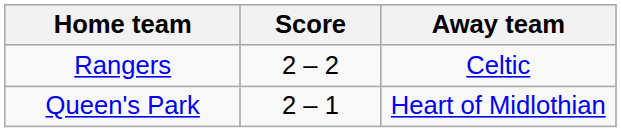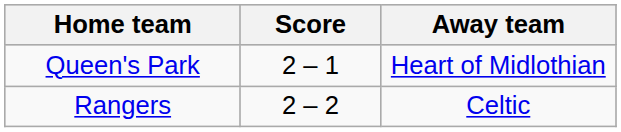 <table class="wikitable" style="text-align: center">
 <tr>
 <th width=140>Home team</th>
 <th width=80>Score</th>
 <th width=140>Away team</th>
 </tr>
 <tr>
+<td><a href='#'>Queen's Park</a></td>
+<td>2 – 1</td>
+<td><a href='#'>Heart of Midlothian</a></td>
+</tr>
+<tr>
 <td><a href='#'>Rangers</a></td>
 <td>2 – 2</td>
 <td><a href='#'>Celtic</a></td>
 </tr>
-<tr>
-<td><a href='#'>Queen's Park</a></td>
-<td>2 – 1</td>
-<td><a href='#'>Heart of Midlothian</a></td>
-</tr>
 </table>
